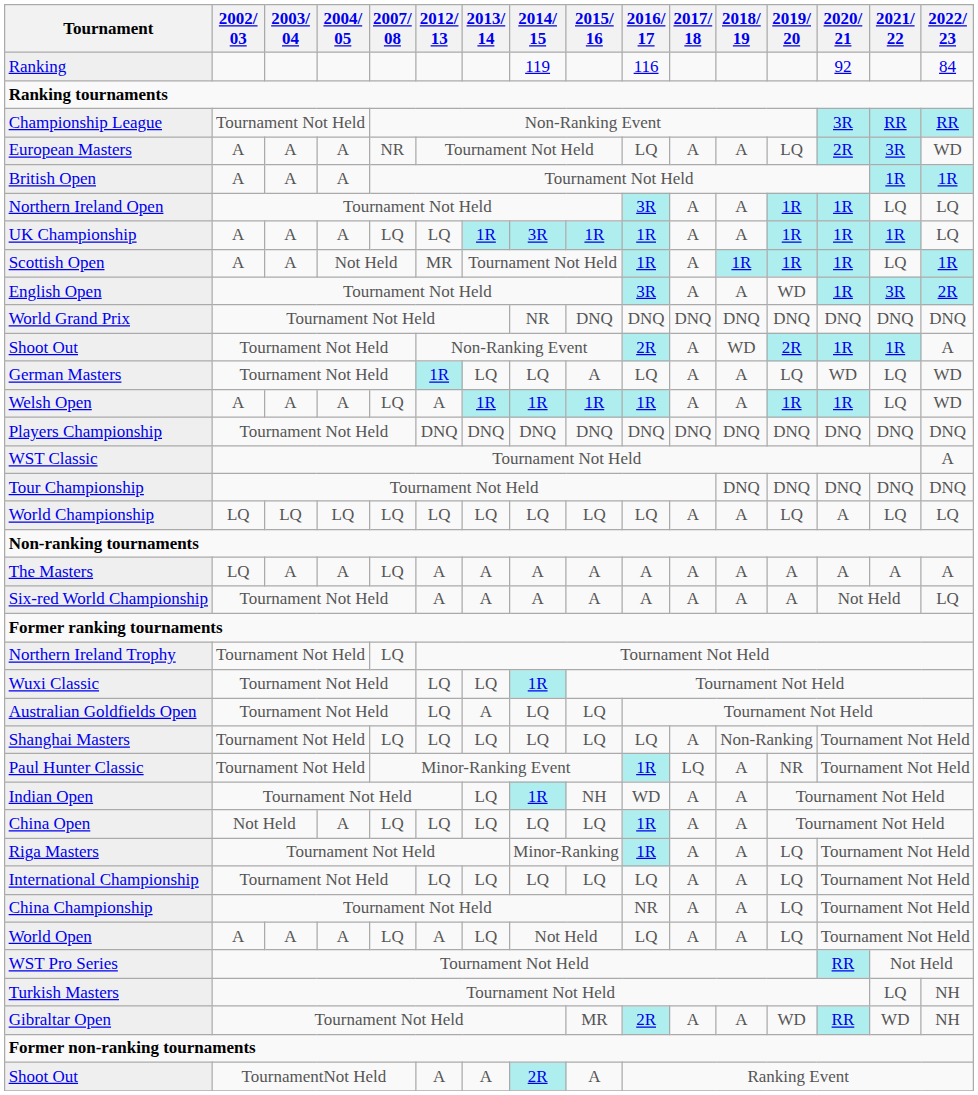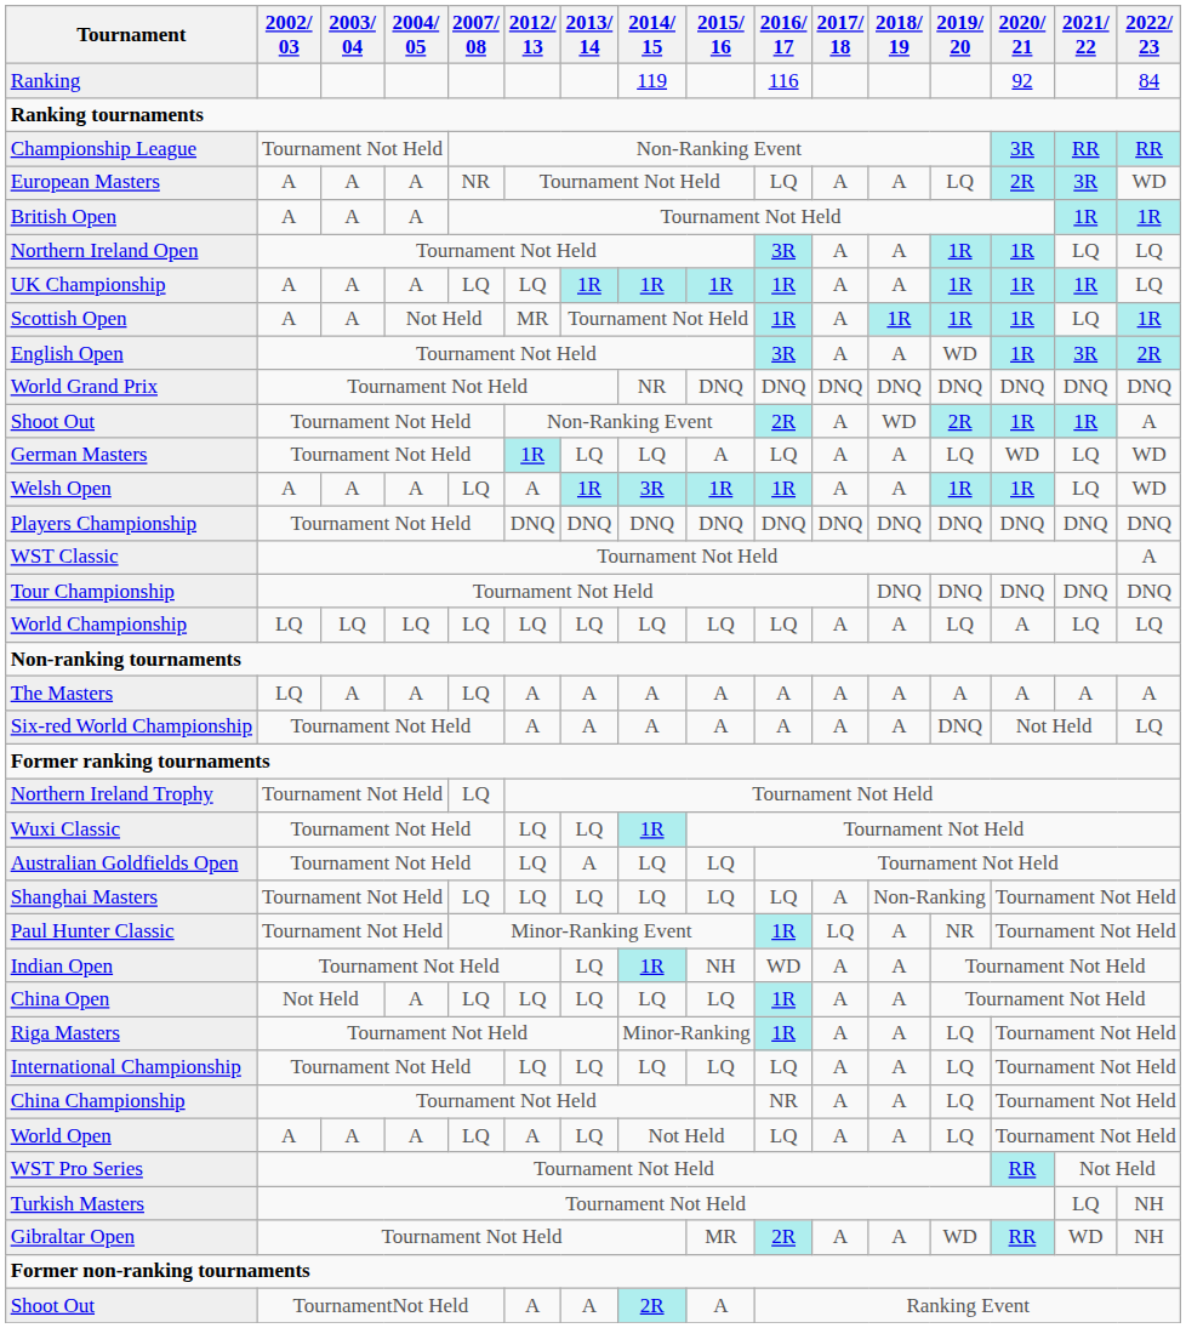 <table class="wikitable" style="font-size:85%;">
 <tr>
 <th>Tournament</th>
 <th><a href='#'>2002/<br>03</a></th>
 <th><a href='#'>2003/<br>04</a></th>
 <th><a href='#'>2004/<br>05</a></th>
 <th><a href='#'>2007/<br>08</a></th>
 <th><a href='#'>2012/<br>13</a></th>
 <th><a href='#'>2013/<br>14</a></th>
 <th><a href='#'>2014/<br>15</a></th>
 <th><a href='#'>2015/<br>16</a></th>
 <th><a href='#'>2016/<br>17</a></th>
 <th><a href='#'>2017/<br>18</a></th>
 <th><a href='#'>2018/<br>19</a></th>
 <th><a href='#'>2019/<br>20</a></th>
 <th><a href='#'>2020/<br>21</a></th>
 <th><a href='#'>2021/<br>22</a></th>
 <th><a href='#'>2022/<br>23</a></th>
 </tr>
 <tr>
 <td style="background:#EFEFEF;"><a href='#'>Ranking</a></td>
 <td align="center"></td>
 <td align="center"></td>
 <td align="center"></td>
 <td align="center"></td>
 <td align="center"></td>
 <td align="center"></td>
 <td align="center"><a href='#'>119</a></td>
 <td align="center"></td>
 <td align="center"><a href='#'>116</a></td>
 <td align="center"></td>
 <td align="center"></td>
 <td align="center"></td>
 <td align="center"><a href='#'>92</a></td>
 <td align="center"></td>
 <td align="center"><a href='#'>84</a></td>
 </tr>
 <tr>
 <td colspan="20"><strong>Ranking tournaments</strong></td>
 </tr>
 <tr>
 <td style="background:#EFEFEF;"><a href='#'>Championship League</a></td>
 <td align="center" colspan="3" style="color:#555555;">Tournament Not Held</td>
 <td align="center" colspan="9" style="color:#555555;">Non-Ranking Event</td>
 <td align="center" style="background:#afeeee;"><a href='#'>3R</a></td>
 <td align="center" style="background:#afeeee;"><a href='#'>RR</a></td>
 <td align="center" style="background:#afeeee;"><a href='#'>RR</a></td>
 </tr>
 <tr>
 <td style="background:#EFEFEF;"><a href='#'>European Masters</a></td>
 <td align="center" style="color:#555555;">A</td>
 <td align="center" style="color:#555555;">A</td>
 <td align="center" style="color:#555555;">A</td>
 <td align="center" style="color:#555555;">NR</td>
 <td align="center" colspan="4" style="color:#555555;">Tournament Not Held</td>
 <td align="center" style="color:#555555;">LQ</td>
 <td align="center" style="color:#555555;">A</td>
 <td align="center" style="color:#555555;">A</td>
 <td align="center" style="color:#555555;">LQ</td>
 <td align="center" style="background:#afeeee;"><a href='#'>2R</a></td>
 <td align="center" style="background:#afeeee;"><a href='#'>3R</a></td>
 <td align="center" style="color:#555555;">WD</td>
 </tr>
 <tr>
 <td style="background:#EFEFEF;"><a href='#'>British Open</a></td>
 <td align="center" style="color:#555555;">A</td>
 <td align="center" style="color:#555555;">A</td>
 <td align="center" style="color:#555555;">A</td>
 <td align="center" colspan="10" style="color:#555555;">Tournament Not Held</td>
 <td align="center" style="background:#afeeee;"><a href='#'>1R</a></td>
 <td align="center" style="background:#afeeee;"><a href='#'>1R</a></td>
 </tr>
 <tr>
 <td style="background:#EFEFEF;"><a href='#'>Northern Ireland Open</a></td>
 <td align="center" colspan="8" style="color:#555555;">Tournament Not Held</td>
 <td align="center" style="background:#afeeee;"><a href='#'>3R</a></td>
 <td align="center" style="color:#555555;">A</td>
 <td align="center" style="color:#555555;">A</td>
 <td align="center" style="background:#afeeee;"><a href='#'>1R</a></td>
 <td align="center" style="background:#afeeee;"><a href='#'>1R</a></td>
 <td align="center" style="color:#555555;">LQ</td>
 <td align="center" style="color:#555555;">LQ</td>
 </tr>
 <tr>
 <td style="background:#EFEFEF;"><a href='#'>UK Championship</a></td>
 <td align="center" style="color:#555555;">A</td>
 <td align="center" style="color:#555555;">A</td>
 <td align="center" style="color:#555555;">A</td>
 <td align="center" style="color:#555555;">LQ</td>
 <td align="center" style="color:#555555;">LQ</td>
 <td align="center" style="background:#afeeee;"><a href='#'>1R</a></td>
-<td align="center" style="background:#afeeee;"><a href='#'>3R</a></td>
+<td align="center" style="background:#afeeee;"><a href='#'>1R</a></td>
 <td align="center" style="background:#afeeee;"><a href='#'>1R</a></td>
 <td align="center" style="background:#afeeee;"><a href='#'>1R</a></td>
 <td align="center" style="color:#555555;">A</td>
 <td align="center" style="color:#555555;">A</td>
 <td align="center" style="background:#afeeee;"><a href='#'>1R</a></td>
 <td align="center" style="background:#afeeee;"><a href='#'>1R</a></td>
 <td align="center" style="background:#afeeee;"><a href='#'>1R</a></td>
 <td align="center" style="color:#555555;">LQ</td>
 </tr>
 <tr>
 <td style="background:#EFEFEF;"><a href='#'>Scottish Open</a></td>
 <td align="center" style="color:#555555;">A</td>
 <td align="center" style="color:#555555;">A</td>
 <td align="center" colspan="2" style="color:#555555;">Not Held</td>
 <td align="center" style="color:#555555;">MR</td>
 <td align="center" colspan="3" style="color:#555555;">Tournament Not Held</td>
 <td align="center" style="background:#afeeee;"><a href='#'>1R</a></td>
 <td align="center" style="color:#555555;">A</td>
 <td align="center" style="background:#afeeee;"><a href='#'>1R</a></td>
 <td align="center" style="background:#afeeee;"><a href='#'>1R</a></td>
 <td align="center" style="background:#afeeee;"><a href='#'>1R</a></td>
 <td align="center" style="color:#555555;">LQ</td>
 <td align="center" style="background:#afeeee;"><a href='#'>1R</a></td>
 </tr>
 <tr>
 <td style="background:#EFEFEF;"><a href='#'>English Open</a></td>
 <td align="center" colspan="8" style="color:#555555;">Tournament Not Held</td>
 <td align="center" style="background:#afeeee;"><a href='#'>3R</a></td>
 <td align="center" style="color:#555555;">A</td>
 <td align="center" style="color:#555555;">A</td>
 <td align="center" style="color:#555555;">WD</td>
 <td align="center" style="background:#afeeee;"><a href='#'>1R</a></td>
 <td align="center" style="background:#afeeee;"><a href='#'>3R</a></td>
 <td align="center" style="background:#afeeee;"><a href='#'>2R</a></td>
 </tr>
 <tr>
 <td style="background:#EFEFEF;"><a href='#'>World Grand Prix</a></td>
 <td align="center" colspan="6" style="color:#555555;">Tournament Not Held</td>
 <td align="center" style="color:#555555;">NR</td>
 <td align="center" style="color:#555555;">DNQ</td>
 <td align="center" style="color:#555555;">DNQ</td>
 <td align="center" style="color:#555555;">DNQ</td>
 <td align="center" style="color:#555555;">DNQ</td>
 <td align="center" style="color:#555555;">DNQ</td>
 <td align="center" style="color:#555555;">DNQ</td>
 <td align="center" style="color:#555555;">DNQ</td>
 <td align="center" style="color:#555555;">DNQ</td>
 </tr>
 <tr>
 <td style="background:#EFEFEF;"><a href='#'>Shoot Out</a></td>
 <td align="center" colspan="4" style="color:#555555;">Tournament Not Held</td>
 <td align="center" colspan="4" style="color:#555555;">Non-Ranking Event</td>
 <td align="center" style="background:#afeeee;"><a href='#'>2R</a></td>
 <td align="center" style="color:#555555;">A</td>
 <td align="center" style="color:#555555;">WD</td>
 <td align="center" style="background:#afeeee;"><a href='#'>2R</a></td>
 <td align="center" style="background:#afeeee;"><a href='#'>1R</a></td>
 <td align="center" style="background:#afeeee;"><a href='#'>1R</a></td>
 <td align="center" style="color:#555555;">A</td>
 </tr>
 <tr>
 <td style="background:#EFEFEF;"><a href='#'>German Masters</a></td>
 <td align="center" colspan="4" style="color:#555555;">Tournament Not Held</td>
 <td align="center" style="background:#afeeee;"><a href='#'>1R</a></td>
 <td align="center" style="color:#555555;">LQ</td>
 <td align="center" style="color:#555555;">LQ</td>
 <td align="center" style="color:#555555;">A</td>
 <td align="center" style="color:#555555;">LQ</td>
 <td align="center" style="color:#555555;">A</td>
 <td align="center" style="color:#555555;">A</td>
 <td align="center" style="color:#555555;">LQ</td>
 <td align="center" style="color:#555555;">WD</td>
 <td align="center" style="color:#555555;">LQ</td>
 <td align="center" style="color:#555555;">WD</td>
 </tr>
 <tr>
 <td style="background:#EFEFEF;"><a href='#'>Welsh Open</a></td>
 <td align="center" style="color:#555555;">A</td>
 <td align="center" style="color:#555555;">A</td>
 <td align="center" style="color:#555555;">A</td>
 <td align="center" style="color:#555555;">LQ</td>
 <td align="center" style="color:#555555;">A</td>
 <td align="center" style="background:#afeeee;"><a href='#'>1R</a></td>
-<td align="center" style="background:#afeeee;"><a href='#'>1R</a></td>
+<td align="center" style="background:#afeeee;"><a href='#'>3R</a></td>
 <td align="center" style="background:#afeeee;"><a href='#'>1R</a></td>
 <td align="center" style="background:#afeeee;"><a href='#'>1R</a></td>
 <td align="center" style="color:#555555;">A</td>
 <td align="center" style="color:#555555;">A</td>
 <td align="center" style="background:#afeeee;"><a href='#'>1R</a></td>
 <td align="center" style="background:#afeeee;"><a href='#'>1R</a></td>
 <td align="center" style="color:#555555;">LQ</td>
 <td align="center" style="color:#555555;">WD</td>
 </tr>
 <tr>
 <td style="background:#EFEFEF;"><a href='#'>Players Championship</a></td>
 <td align="center" colspan="4" style="color:#555555;">Tournament Not Held</td>
 <td align="center" style="color:#555555;">DNQ</td>
 <td align="center" style="color:#555555;">DNQ</td>
 <td align="center" style="color:#555555;">DNQ</td>
 <td align="center" style="color:#555555;">DNQ</td>
 <td align="center" style="color:#555555;">DNQ</td>
 <td align="center" style="color:#555555;">DNQ</td>
 <td align="center" style="color:#555555;">DNQ</td>
 <td align="center" style="color:#555555;">DNQ</td>
 <td align="center" style="color:#555555;">DNQ</td>
 <td align="center" style="color:#555555;">DNQ</td>
 <td align="center" style="color:#555555;">DNQ</td>
 </tr>
 <tr>
 <td style="background:#EFEFEF;"><a href='#'>WST Classic</a></td>
 <td align="center" colspan="14" style="color:#555555;">Tournament Not Held</td>
 <td align="center" style="color:#555555;">A</td>
 </tr>
 <tr>
 <td style="background:#EFEFEF;"><a href='#'>Tour Championship</a></td>
 <td align="center" colspan="10" style="color:#555555;">Tournament Not Held</td>
 <td align="center" style="color:#555555;">DNQ</td>
 <td align="center" style="color:#555555;">DNQ</td>
 <td align="center" style="color:#555555;">DNQ</td>
 <td align="center" style="color:#555555;">DNQ</td>
 <td align="center" style="color:#555555;">DNQ</td>
 </tr>
 <tr>
 <td style="background:#EFEFEF;"><a href='#'>World Championship</a></td>
 <td align="center" style="color:#555555;">LQ</td>
 <td align="center" style="color:#555555;">LQ</td>
 <td align="center" style="color:#555555;">LQ</td>
 <td align="center" style="color:#555555;">LQ</td>
 <td align="center" style="color:#555555;">LQ</td>
 <td align="center" style="color:#555555;">LQ</td>
 <td align="center" style="color:#555555;">LQ</td>
 <td align="center" style="color:#555555;">LQ</td>
 <td align="center" style="color:#555555;">LQ</td>
 <td align="center" style="color:#555555;">A</td>
 <td align="center" style="color:#555555;">A</td>
 <td align="center" style="color:#555555;">LQ</td>
 <td align="center" style="color:#555555;">A</td>
 <td align="center" style="color:#555555;">LQ</td>
 <td align="center" style="color:#555555;">LQ</td>
 </tr>
 <tr>
 <td colspan="20"><strong>Non-ranking tournaments</strong></td>
 </tr>
 <tr>
 <td style="background:#EFEFEF;"><a href='#'>The Masters</a></td>
 <td align="center" style="color:#555555;">LQ</td>
 <td align="center" style="color:#555555;">A</td>
 <td align="center" style="color:#555555;">A</td>
 <td align="center" style="color:#555555;">LQ</td>
 <td align="center" style="color:#555555;">A</td>
 <td align="center" style="color:#555555;">A</td>
 <td align="center" style="color:#555555;">A</td>
 <td align="center" style="color:#555555;">A</td>
 <td align="center" style="color:#555555;">A</td>
 <td align="center" style="color:#555555;">A</td>
 <td align="center" style="color:#555555;">A</td>
 <td align="center" style="color:#555555;">A</td>
 <td align="center" style="color:#555555;">A</td>
 <td align="center" style="color:#555555;">A</td>
 <td align="center" style="color:#555555;">A</td>
 </tr>
 <tr>
 <td style="background:#EFEFEF;"><a href='#'>Six-red World Championship</a></td>
 <td align="center" colspan="4" style="color:#555555;">Tournament Not Held</td>
 <td align="center" style="color:#555555;">A</td>
 <td align="center" style="color:#555555;">A</td>
 <td align="center" style="color:#555555;">A</td>
 <td align="center" style="color:#555555;">A</td>
 <td align="center" style="color:#555555;">A</td>
 <td align="center" style="color:#555555;">A</td>
 <td align="center" style="color:#555555;">A</td>
-<td align="center" style="color:#555555;">A</td>
+<td align="center" style="color:#555555;">DNQ</td>
 <td align="center" colspan="2" style="color:#555555;">Not Held</td>
 <td align="center" style="color:#555555;">LQ</td>
 </tr>
 <tr>
 <td colspan="20"><strong>Former ranking tournaments</strong></td>
 </tr>
 <tr>
 <td style="background:#EFEFEF;"><a href='#'>Northern Ireland Trophy</a></td>
 <td align="center" colspan="3" style="color:#555555;">Tournament Not Held</td>
 <td align="center" style="color:#555555;">LQ</td>
 <td align="center" colspan="20" style="color:#555555;">Tournament Not Held</td>
 </tr>
 <tr>
 <td style="background:#EFEFEF;"><a href='#'>Wuxi Classic</a></td>
 <td align="center" colspan="4" style="color:#555555;">Tournament Not Held</td>
 <td align="center" style="color:#555555;">LQ</td>
 <td align="center" style="color:#555555;">LQ</td>
 <td align="center" style="background:#afeeee;"><a href='#'>1R</a></td>
 <td align="center" colspan="20" style="color:#555555;">Tournament Not Held</td>
 </tr>
 <tr>
 <td style="background:#EFEFEF;"><a href='#'>Australian Goldfields Open</a></td>
 <td align="center" colspan="4" style="color:#555555;">Tournament Not Held</td>
 <td align="center" style="color:#555555;">LQ</td>
 <td align="center" style="color:#555555;">A</td>
 <td align="center" style="color:#555555;">LQ</td>
 <td align="center" style="color:#555555;">LQ</td>
 <td align="center" colspan="20" style="color:#555555;">Tournament Not Held</td>
 </tr>
 <tr>
 <td style="background:#EFEFEF;"><a href='#'>Shanghai Masters</a></td>
 <td align="center" colspan="3" style="color:#555555;">Tournament Not Held</td>
 <td align="center" style="color:#555555;">LQ</td>
 <td align="center" style="color:#555555;">LQ</td>
 <td align="center" style="color:#555555;">LQ</td>
 <td align="center" style="color:#555555;">LQ</td>
 <td align="center" style="color:#555555;">LQ</td>
 <td align="center" style="color:#555555;">LQ</td>
 <td align="center" style="color:#555555;">A</td>
 <td align="center" colspan="2" style="color:#555555;">Non-Ranking</td>
 <td align="center" colspan="3" style="color:#555555;">Tournament Not Held</td>
 </tr>
 <tr>
 <td style="background:#EFEFEF;"><a href='#'>Paul Hunter Classic</a></td>
 <td align="center" colspan="3" style="color:#555555;">Tournament Not Held</td>
 <td align="center" colspan="5" style="color:#555555;">Minor-Ranking Event</td>
 <td align="center" style="background:#afeeee;"><a href='#'>1R</a></td>
 <td align="center" style="color:#555555;">LQ</td>
 <td align="center" style="color:#555555;">A</td>
 <td align="center" style="color:#555555;">NR</td>
 <td align="center" colspan="3" style="color:#555555;">Tournament Not Held</td>
 </tr>
 <tr>
 <td style="background:#EFEFEF;"><a href='#'>Indian Open</a></td>
 <td align="center" colspan="5" style="color:#555555;">Tournament Not Held</td>
 <td align="center" style="color:#555555;">LQ</td>
 <td align="center" style="background:#afeeee;"><a href='#'>1R</a></td>
 <td align="center" style="color:#555555;">NH</td>
 <td align="center" style="color:#555555;">WD</td>
 <td align="center" style="color:#555555;">A</td>
 <td align="center" style="color:#555555;">A</td>
 <td align="center" colspan="4" style="color:#555555;">Tournament Not Held</td>
 </tr>
 <tr>
 <td style="background:#EFEFEF;"><a href='#'>China Open</a></td>
 <td align="center" colspan="2" style="color:#555555;">Not Held</td>
 <td align="center" style="color:#555555;">A</td>
 <td align="center" style="color:#555555;">LQ</td>
 <td align="center" style="color:#555555;">LQ</td>
 <td align="center" style="color:#555555;">LQ</td>
 <td align="center" style="color:#555555;">LQ</td>
 <td align="center" style="color:#555555;">LQ</td>
 <td align="center" style="background:#afeeee;"><a href='#'>1R</a></td>
 <td align="center" style="color:#555555;">A</td>
 <td align="center" style="color:#555555;">A</td>
 <td align="center" colspan="4" style="color:#555555;">Tournament Not Held</td>
 </tr>
 <tr>
 <td style="background:#EFEFEF;"><a href='#'>Riga Masters</a></td>
 <td align="center" colspan="6" style="color:#555555;">Tournament Not Held</td>
 <td align="center" colspan="2" style="color:#555555;">Minor-Ranking</td>
 <td align="center" style="background:#afeeee;"><a href='#'>1R</a></td>
 <td align="center" style="color:#555555;">A</td>
 <td align="center" style="color:#555555;">A</td>
 <td align="center" style="color:#555555;">LQ</td>
 <td align="center" colspan="3" style="color:#555555;">Tournament Not Held</td>
 </tr>
 <tr>
 <td style="background:#EFEFEF;"><a href='#'>International Championship</a></td>
 <td align="center" colspan="4" style="color:#555555;">Tournament Not Held</td>
 <td align="center" style="color:#555555;">LQ</td>
 <td align="center" style="color:#555555;">LQ</td>
 <td align="center" style="color:#555555;">LQ</td>
 <td align="center" style="color:#555555;">LQ</td>
 <td align="center" style="color:#555555;">LQ</td>
 <td align="center" style="color:#555555;">A</td>
 <td align="center" style="color:#555555;">A</td>
 <td align="center" style="color:#555555;">LQ</td>
 <td align="center" colspan="3" style="color:#555555;">Tournament Not Held</td>
 </tr>
 <tr>
 <td style="background:#EFEFEF;"><a href='#'>China Championship</a></td>
 <td align="center" colspan="8" style="color:#555555;">Tournament Not Held</td>
 <td align="center" style="color:#555555;">NR</td>
 <td align="center" style="color:#555555;">A</td>
 <td align="center" style="color:#555555;">A</td>
 <td align="center" style="color:#555555;">LQ</td>
 <td align="center" colspan="3" style="color:#555555;">Tournament Not Held</td>
 </tr>
 <tr>
 <td style="background:#EFEFEF;"><a href='#'>World Open</a></td>
 <td align="center" style="color:#555555;">A</td>
 <td align="center" style="color:#555555;">A</td>
 <td align="center" style="color:#555555;">A</td>
 <td align="center" style="color:#555555;">LQ</td>
 <td align="center" style="color:#555555;">A</td>
 <td align="center" style="color:#555555;">LQ</td>
 <td align="center" colspan="2" style="color:#555555;">Not Held</td>
 <td align="center" style="color:#555555;">LQ</td>
 <td align="center" style="color:#555555;">A</td>
 <td align="center" style="color:#555555;">A</td>
 <td align="center" style="color:#555555;">LQ</td>
 <td align="center" colspan="3" style="color:#555555;">Tournament Not Held</td>
 </tr>
 <tr>
 <td style="background:#EFEFEF;"><a href='#'>WST Pro Series</a></td>
 <td align="center" colspan="12" style="color:#555555;">Tournament Not Held</td>
 <td align="center" style="background:#afeeee;"><a href='#'>RR</a></td>
 <td align="center" colspan="2" style="color:#555555;">Not Held</td>
 </tr>
 <tr>
 <td style="background:#EFEFEF;"><a href='#'>Turkish Masters</a></td>
 <td align="center" colspan="13" style="color:#555555;">Tournament Not Held</td>
 <td align="center" style="color:#555555;">LQ</td>
 <td align="center" style="color:#555555;">NH</td>
 </tr>
 <tr>
 <td style="background:#EFEFEF;"><a href='#'>Gibraltar Open</a></td>
 <td align="center" colspan="7" style="color:#555555;">Tournament Not Held</td>
 <td align="center" style="color:#555555;">MR</td>
 <td align="center" style="background:#afeeee;"><a href='#'>2R</a></td>
 <td align="center" style="color:#555555;">A</td>
 <td align="center" style="color:#555555;">A</td>
 <td align="center" style="color:#555555;">WD</td>
 <td align="center" style="background:#afeeee;"><a href='#'>RR</a></td>
 <td align="center" style="color:#555555;">WD</td>
 <td align="center" style="color:#555555;">NH</td>
 </tr>
 <tr>
 <td colspan="20"><strong>Former non-ranking tournaments</strong></td>
 </tr>
 <tr>
 <td style="background:#EFEFEF;"><a href='#'>Shoot Out</a></td>
 <td align="center" colspan="4" style="color:#555555;">TournamentNot Held</td>
 <td align="center" style="color:#555555;">A</td>
 <td align="center" style="color:#555555;">A</td>
 <td align="center" style="background:#afeeee;"><a href='#'>2R</a></td>
 <td align="center" style="color:#555555;">A</td>
 <td align="center" colspan="20" style="color:#555555;">Ranking Event</td>
 </tr>
 </table>
